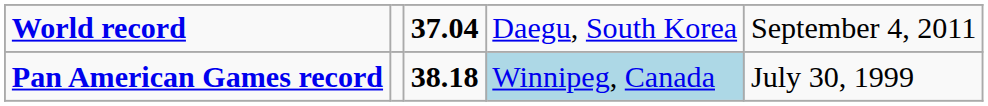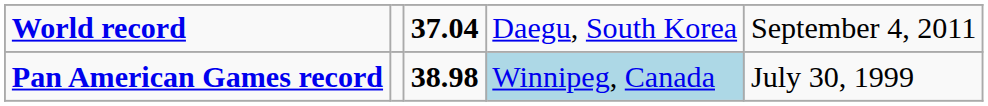 <table class="wikitable">
 <tr>
 <td><strong><a href='#'>World record</a></strong></td>
 <td></td>
 <td><strong>37.04</strong></td>
 <td><a href='#'>Daegu</a>, <a href='#'>South Korea</a></td>
 <td>September 4, 2011</td>
 </tr>
 <tr>
 <td><strong><a href='#'>Pan American Games record</a></strong></td>
 <td></td>
-<td><strong>38.18</strong></td>
+<td><strong>38.98</strong></td>
 <td style="background: lightblue;"><a href='#'>Winnipeg</a>, <a href='#'>Canada</a></td>
 <td>July 30, 1999</td>
 </tr>
 </table>
